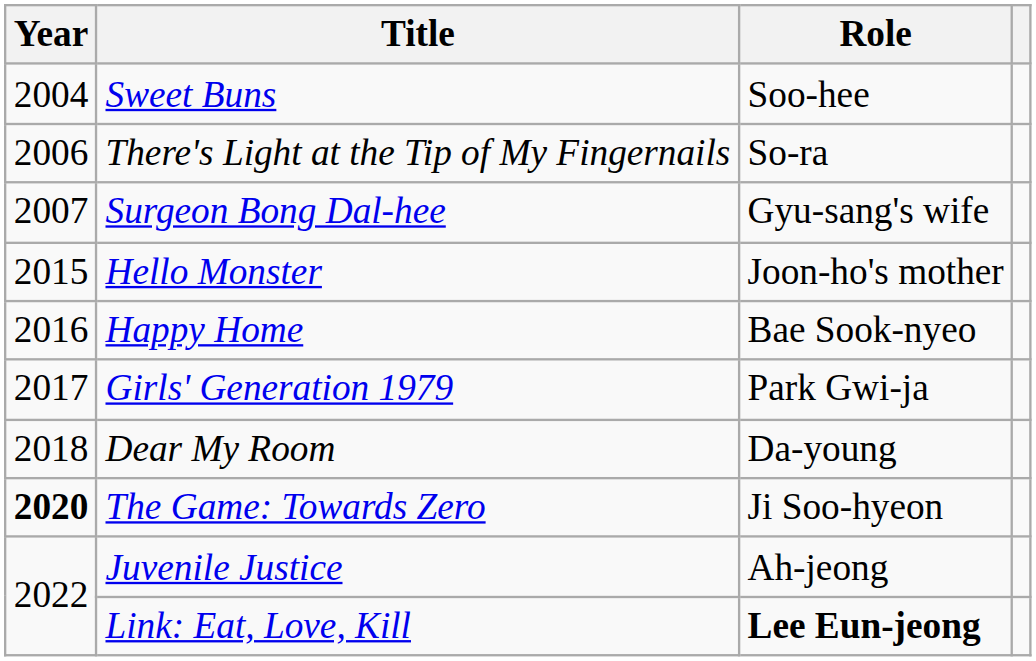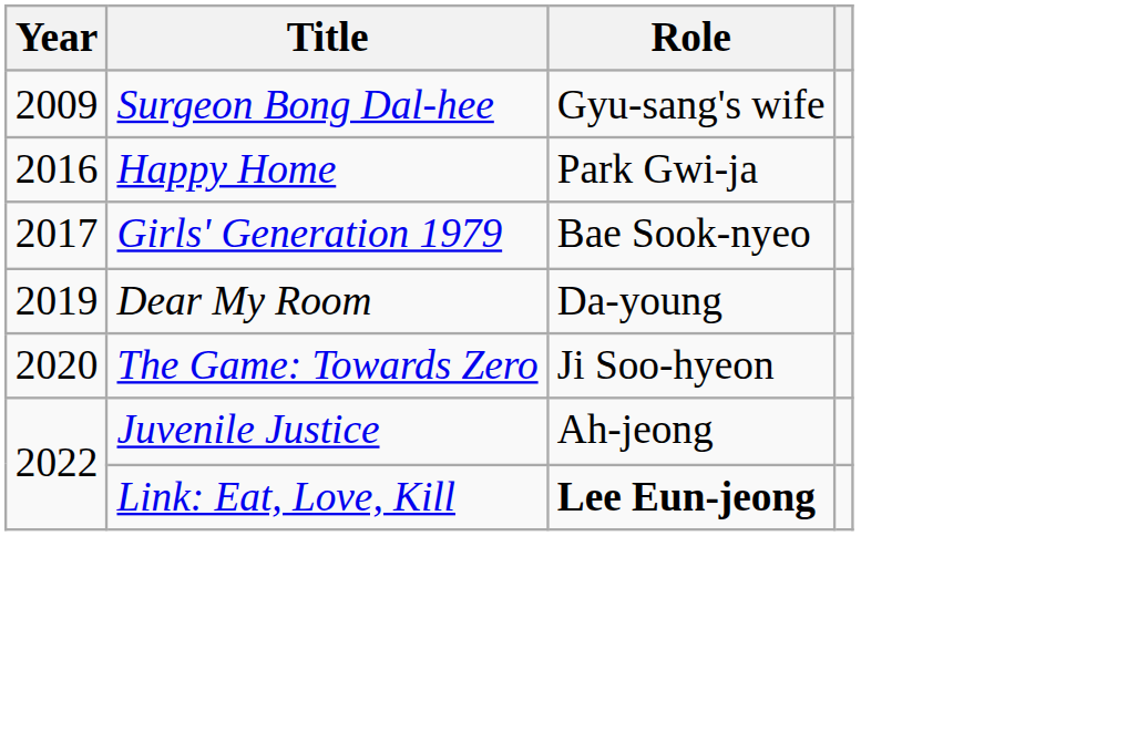 <table class="wikitable">
 <tr>
 <th>Year</th>
 <th>Title</th>
 <th>Role</th>
 <th></th>
 </tr>
 <tr>
-<td>2004</td>
-<td><em><a href='#'>Sweet Buns</a></em></td>
-<td>Soo-hee</td>
-<td></td>
-</tr>
-<tr>
-<td>2006</td>
-<td><em>There's Light at the Tip of My Fingernails</em></td>
-<td>So-ra</td>
-<td></td>
-</tr>
-<tr>
-<td>2007</td>
+<td>2009</td>
 <td><em><a href='#'>Surgeon Bong Dal-hee</a></em></td>
 <td>Gyu-sang's wife</td>
 <td></td>
 </tr>
 <tr>
-<td>2015</td>
-<td><em><a href='#'>Hello Monster</a></em></td>
-<td>Joon-ho's mother</td>
-<td></td>
-</tr>
-<tr>
 <td>2016</td>
 <td><em><a href='#'>Happy Home</a></em></td>
-<td>Bae Sook-nyeo</td>
+<td>Park Gwi-ja</td>
 <td></td>
 </tr>
 <tr>
 <td>2017</td>
 <td><em><a href='#'>Girls' Generation 1979</a></em></td>
-<td>Park Gwi-ja</td>
+<td>Bae Sook-nyeo</td>
 <td></td>
 </tr>
 <tr>
-<td>2018</td>
+<td>2019</td>
 <td><em>Dear My Room</em></td>
 <td>Da-young</td>
 <td></td>
 </tr>
 <tr>
-<td><strong>2020</strong></td>
+<td>2020</td>
 <td><em><a href='#'>The Game: Towards Zero</a></em></td>
 <td>Ji Soo-hyeon</td>
 <td></td>
 </tr>
 <tr>
 <td rowspan="2">2022</td>
 <td><em><a href='#'>Juvenile Justice</a></em></td>
 <td>Ah-jeong</td>
 <td></td>
 </tr>
 <tr>
 <td><em><a href='#'>Link: Eat, Love, Kill</a></em></td>
 <td><strong>Lee Eun-jeong</strong></td>
 <td></td>
 </tr>
 </table>
